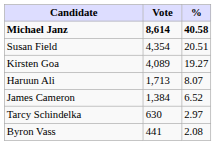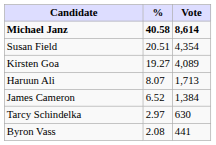 <table class="wikitable">
 <tr>
 <th style="background:#ddf; width:200px;">Candidate</th>
+<th style="background:#ddf; width:30px;">%</th>
 <th style="background:#ddf; width:50px;">Vote</th>
-<th style="background:#ddf; width:30px;">%</th>
 </tr>
 <tr>
 <td><strong>Michael Janz</strong></td>
+<td><strong>40.58</strong></td>
 <td><strong>8,614</strong></td>
-<td><strong>40.58</strong></td>
 </tr>
 <tr>
 <td>Susan Field</td>
+<td>20.51</td>
 <td>4,354</td>
-<td>20.51</td>
 </tr>
 <tr>
 <td>Kirsten Goa</td>
+<td>19.27</td>
 <td>4,089</td>
-<td>19.27</td>
 </tr>
 <tr>
 <td>Haruun Ali</td>
+<td>8.07</td>
 <td>1,713</td>
-<td>8.07</td>
 </tr>
 <tr>
 <td>James Cameron</td>
+<td>6.52</td>
 <td>1,384</td>
-<td>6.52</td>
 </tr>
 <tr>
 <td>Tarcy Schindelka</td>
+<td>2.97</td>
 <td>630</td>
-<td>2.97</td>
 </tr>
 <tr>
 <td>Byron Vass</td>
+<td>2.08</td>
 <td>441</td>
-<td>2.08</td>
 </tr>
 </table>
